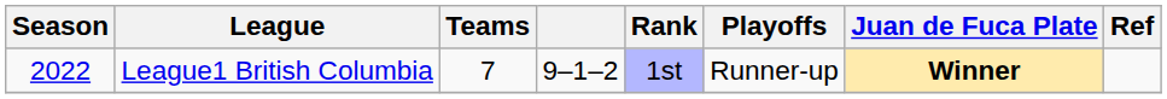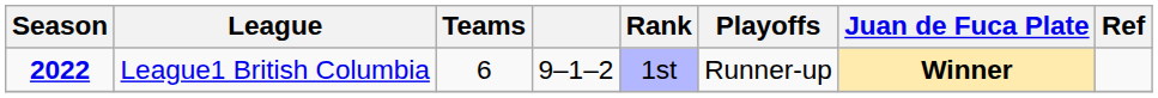 <table class="wikitable" style="text-align: center;">
 <tr>
 <th>Season</th>
 <th>League</th>
 <th>Teams</th>
 <th></th>
 <th>Rank</th>
 <th>Playoffs</th>
 <th><a href='#'>Juan de Fuca Plate</a></th>
 <th>Ref</th>
 </tr>
 <tr>
-<td><a href='#'>2022</a></td>
+<td><strong><a href='#'>2022</a></strong></td>
 <td rowspan="1"><a href='#'>League1 British Columbia</a></td>
-<td>7</td>
+<td>6</td>
 <td>9–1–2</td>
 <td bgcolor="B3B7FF">1st</td>
 <td>Runner-up</td>
 <td bgcolor="FFEBAD"><strong>Winner</strong></td>
 <td></td>
 </tr>
 <tr>
 </tr>
 </table>
